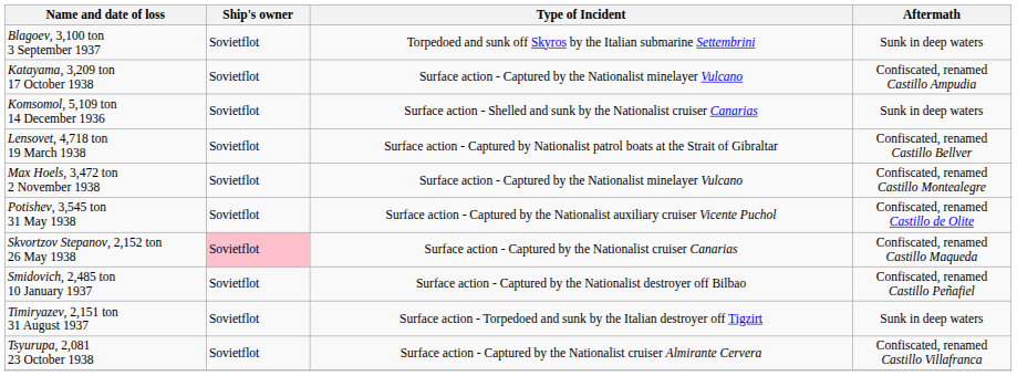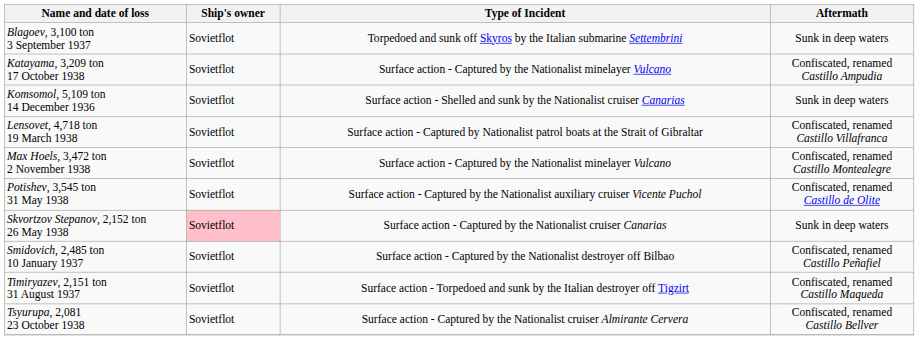 <table class="wikitable sortable" width="100%">
 <tr>
 <th width=20% class=unsortable>Name and date of loss</th>
 <th>Ship's owner</th>
 <th>Type of Incident</th>
 <th>Aftermath</th>
 </tr>
 <tr align="center">
 <td align=left> <em>Blagoev</em>, 3,100 ton<br>3 September 1937</td>
 <td align=left>  Sovietflot</td>
 <td>Torpedoed and sunk off <a href='#'>Skyros</a> by the Italian submarine <em><a href='#'>Settembrini</a></em></td>
 <td>Sunk in deep waters</td>
 </tr>
 <tr align="center">
 <td align=left> <em>Katayama</em>, 3,209 ton<br>17 October 1938</td>
 <td align=left> Sovietflot</td>
 <td>Surface action - Captured by the Nationalist minelayer <em><a href='#'>Vulcano</a></em></td>
 <td>Confiscated, renamed<br><em>Castillo Ampudia</em></td>
 </tr>
 <tr align="center">
 <td align=left> <em>Komsomol</em>, 5,109 ton<br>14 December 1936</td>
 <td align=left> Sovietflot</td>
 <td>Surface action - Shelled and sunk by the Nationalist cruiser <em><a href='#'>Canarias</a></em></td>
 <td>Sunk in deep waters</td>
 </tr>
 <tr align="center">
 <td align=left> <em>Lensovet</em>, 4,718 ton<br>19 March 1938</td>
 <td align=left> Sovietflot</td>
 <td>Surface action - Captured by Nationalist patrol boats at the Strait of Gibraltar</td>
-<td>Confiscated, renamed<br><em>Castillo Bellver</em></td>
+<td>Confiscated, renamed<br><em>Castillo Villafranca</em></td>
 </tr>
 <tr align="center">
 <td align=left> <em>Max Hoels</em>, 3,472 ton<br>2 November 1938</td>
 <td align=left> Sovietflot</td>
 <td>Surface action - Captured by the Nationalist minelayer <em>Vulcano</em></td>
 <td>Confiscated, renamed<br><em>Castillo Montealegre</em></td>
 </tr>
 <tr align="center">
 <td align=left> <em>Potishev</em>, 3,545 ton<br>31 May 1938</td>
 <td align=left> Sovietflot</td>
 <td>Surface action - Captured by the Nationalist auxiliary cruiser <em>Vicente Puchol</em></td>
 <td>Confiscated, renamed<br><em><a href='#'>Castillo de Olite</a></em></td>
 </tr>
 <tr align="center">
 <td align=left> <em>Skvortzov Stepanov</em>, 2,152 ton<br>26 May 1938</td>
 <td align=left style="background: pink;"> Sovietflot</td>
 <td>Surface action - Captured by the Nationalist cruiser <em>Canarias</em></td>
-<td>Confiscated, renamed<br><em>Castillo Maqueda</em></td>
+<td>Sunk in deep waters</td>
 </tr>
 <tr align="center">
 <td align=left> <em>Smidovich</em>, 2,485 ton<br>10 January 1937</td>
 <td align=left> Sovietflot</td>
 <td>Surface action - Captured by the Nationalist destroyer  off Bilbao</td>
 <td>Confiscated, renamed<br><em>Castillo Peñafiel</em></td>
 </tr>
 <tr align="center">
 <td align=left>  <em>Timiryazev</em>, 2,151 ton<br>31 August 1937</td>
 <td align=left> Sovietflot</td>
 <td>Surface action - Torpedoed and sunk by the Italian destroyer  off <a href='#'>Tigzirt</a></td>
-<td>Sunk in deep waters</td>
+<td>Confiscated, renamed<br><em>Castillo Maqueda</em></td>
 </tr>
 <tr align="center">
 <td align=left>  <em>Tsyurupa</em>, 2,081<br>23 October 1938</td>
 <td align=left> Sovietflot</td>
 <td>Surface action - Captured by the Nationalist cruiser <em>Almirante Cervera</em></td>
-<td>Confiscated, renamed<br><em>Castillo Villafranca</em></td>
+<td>Confiscated, renamed<br><em>Castillo Bellver</em></td>
 </tr>
 <tr align="center">
 </tr>
 </table>
